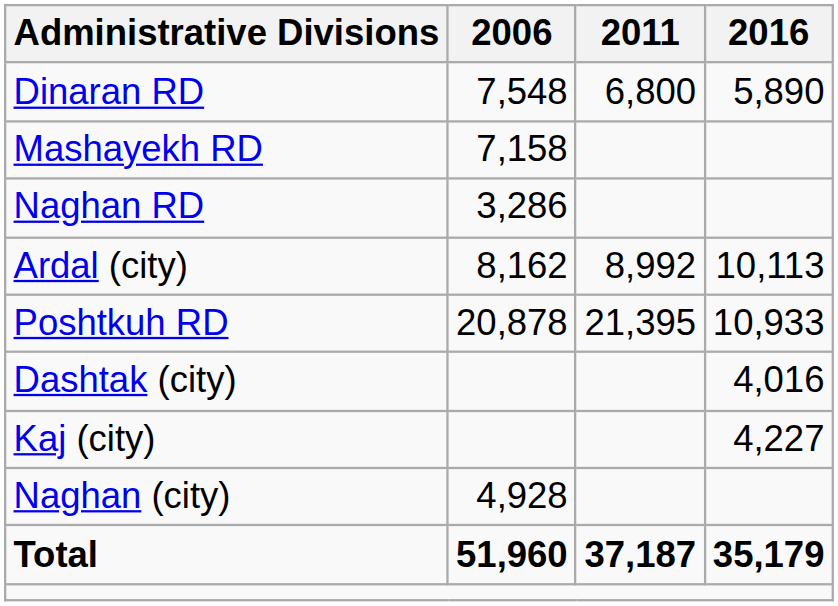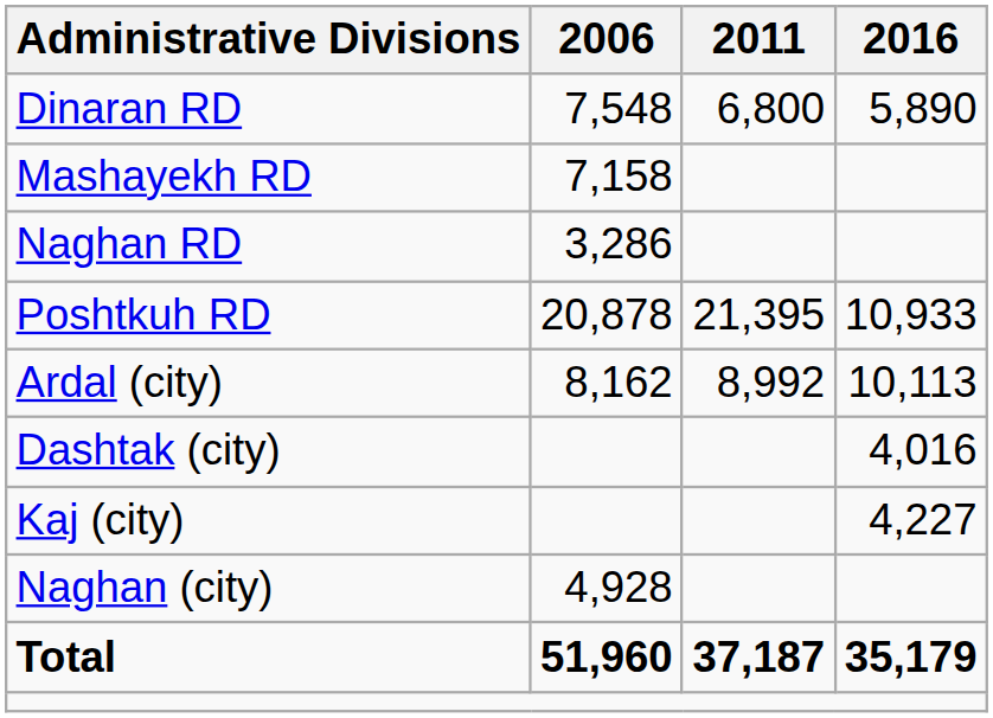 <table class="wikitable">
 <tr>
 <th>Administrative Divisions</th>
 <th>2006</th>
 <th>2011</th>
 <th>2016</th>
 </tr>
 <tr>
 <td><a href='#'>Dinaran RD</a></td>
 <td style="text-align: right;">7,548</td>
 <td style="text-align: right;">6,800</td>
 <td style="text-align: right;">5,890</td>
 </tr>
 <tr>
 <td><a href='#'>Mashayekh RD</a></td>
 <td style="text-align: right;">7,158</td>
 <td style="text-align: right;"></td>
 <td style="text-align: right;"></td>
 </tr>
 <tr>
 <td><a href='#'>Naghan RD</a></td>
 <td style="text-align: right;">3,286</td>
 <td style="text-align: right;"></td>
 <td style="text-align: right;"></td>
 </tr>
 <tr>
+<td><a href='#'>Poshtkuh RD</a></td>
+<td style="text-align: right;">20,878</td>
+<td style="text-align: right;">21,395</td>
+<td style="text-align: right;">10,933</td>
+</tr>
+<tr>
 <td><a href='#'>Ardal</a> (city)</td>
 <td style="text-align: right;">8,162</td>
 <td style="text-align: right;">8,992</td>
 <td style="text-align: right;">10,113</td>
-</tr>
-<tr>
-<td><a href='#'>Poshtkuh RD</a></td>
-<td style="text-align: right;">20,878</td>
-<td style="text-align: right;">21,395</td>
-<td style="text-align: right;">10,933</td>
 </tr>
 <tr>
 <td><a href='#'>Dashtak</a> (city)</td>
 <td style="text-align: right;"></td>
 <td style="text-align: right;"></td>
 <td style="text-align: right;">4,016</td>
 </tr>
 <tr>
 <td><a href='#'>Kaj</a> (city)</td>
 <td style="text-align: right;"></td>
 <td style="text-align: right;"></td>
 <td style="text-align: right;">4,227</td>
 </tr>
 <tr>
 <td><a href='#'>Naghan</a> (city)</td>
 <td style="text-align: right;">4,928</td>
 <td style="text-align: right;"></td>
 <td style="text-align: right;"></td>
 </tr>
 <tr>
 <td><strong>Total</strong></td>
 <td style="text-align: right;"><strong>51,960</strong></td>
 <td style="text-align: right;"><strong>37,187</strong></td>
 <td style="text-align: right;"><strong>35,179</strong></td>
 </tr>
 <tr>
 <td colspan=4></td>
 </tr>
 </table>
